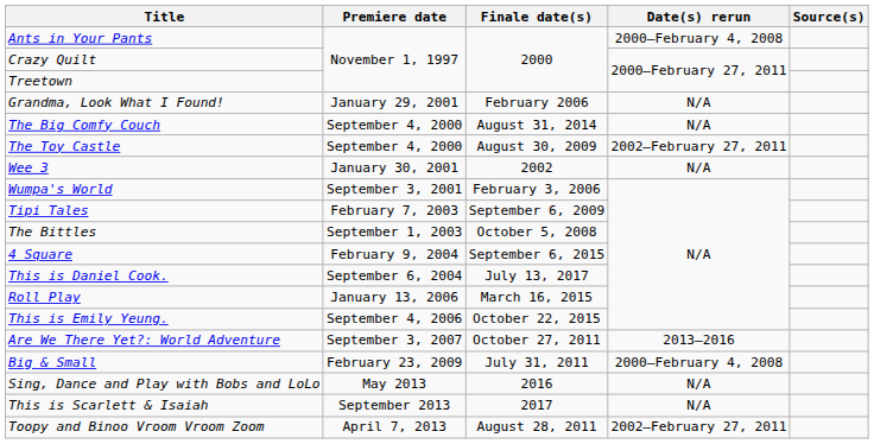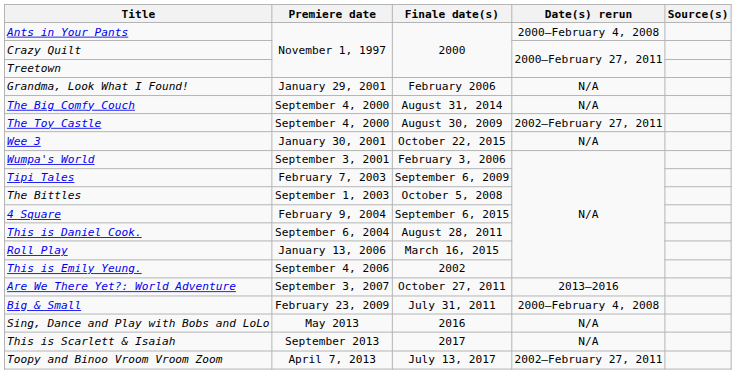 <table class="wikitable plainrowheaders sortable" style="text-align:center;">
 <tr>
 <th scope="col">Title</th>
 <th scope="col">Premiere date</th>
 <th scope="col">Finale date(s)</th>
 <th scope="col">Date(s) rerun</th>
 <th class="unsortable">Source(s)</th>
 </tr>
 <tr>
 <td scope="row" style="text-align:left;"><em><a href='#'>Ants in Your Pants</a></em></td>
 <td rowspan="3">November 1, 1997</td>
 <td rowspan="3">2000</td>
 <td>2000–February 4, 2008</td>
 <td></td>
 </tr>
 <tr>
 <td scope="row" style="text-align:left;"><em>Crazy Quilt</em></td>
 <td rowspan="2">2000–February 27, 2011</td>
 <td></td>
 </tr>
 <tr>
 <td scope="row" style="text-align:left;"><em>Treetown</em></td>
 <td></td>
 </tr>
 <tr>
 <td scope="row" style="text-align:left;"><em>Grandma, Look What I Found!</em></td>
 <td>January 29, 2001</td>
 <td>February 2006</td>
 <td>N/A</td>
 <td></td>
 </tr>
 <tr>
 <td scope="row" style="text-align:left;"><em><a href='#'>The Big Comfy Couch</a></em></td>
 <td>September 4, 2000</td>
 <td>August 31, 2014</td>
 <td>N/A</td>
 <td></td>
 </tr>
 <tr>
 <td scope="row" style="text-align:left;"><em><a href='#'>The Toy Castle</a></em></td>
 <td>September 4, 2000</td>
 <td>August 30, 2009</td>
 <td>2002–February 27, 2011</td>
 <td></td>
 </tr>
 <tr>
 <td scope="row" style="text-align:left;"><em><a href='#'>Wee 3</a></em></td>
 <td>January 30, 2001</td>
-<td>2002</td>
+<td>October 22, 2015</td>
 <td>N/A</td>
 <td></td>
 </tr>
 <tr>
 <td scope="row" style="text-align:left;"><em><a href='#'>Wumpa's World</a></em></td>
 <td>September 3, 2001</td>
 <td>February 3, 2006</td>
 <td rowspan="7">N/A</td>
 <td></td>
 </tr>
 <tr>
 <td scope="row" style="text-align:left;"><em><a href='#'>Tipi Tales</a></em></td>
 <td>February 7, 2003</td>
 <td>September 6, 2009</td>
 <td></td>
 </tr>
 <tr>
 <td scope="row" style="text-align:left;"><em>The Bittles</em></td>
 <td>September 1, 2003</td>
 <td>October 5, 2008</td>
 <td></td>
 </tr>
 <tr>
 <td scope="row" style="text-align:left;"><em><a href='#'>4 Square</a></em></td>
 <td>February 9, 2004</td>
 <td>September 6, 2015</td>
 <td></td>
 </tr>
 <tr>
 <td scope="row" style="text-align:left;"><em><a href='#'>This is Daniel Cook.</a></em></td>
 <td>September 6, 2004</td>
-<td>July 13, 2017</td>
+<td>August 28, 2011</td>
 <td></td>
 </tr>
 <tr>
 <td scope="row" style="text-align:left;"><em><a href='#'>Roll Play</a></em></td>
 <td>January 13, 2006</td>
 <td>March 16, 2015</td>
 <td></td>
 </tr>
 <tr>
 <td scope="row" style="text-align:left;"><em><a href='#'>This is Emily Yeung.</a></em></td>
 <td>September 4, 2006</td>
-<td>October 22, 2015</td>
+<td>2002</td>
 <td></td>
 </tr>
 <tr>
 <td scope="row" style="text-align:left;"><em><a href='#'>Are We There Yet?: World Adventure</a></em></td>
 <td>September 3, 2007</td>
 <td>October 27, 2011</td>
 <td>2013–2016</td>
 <td></td>
 </tr>
 <tr>
 <td scope="row" style="text-align:left;"><em><a href='#'>Big & Small</a></em></td>
 <td>February 23, 2009</td>
 <td>July 31, 2011</td>
 <td>2000–February 4, 2008</td>
 <td></td>
 </tr>
 <tr>
 <td scope="row" style="text-align:left;"><em>Sing, Dance and Play with Bobs and LoLo</em></td>
 <td>May 2013</td>
 <td>2016</td>
 <td>N/A</td>
 <td></td>
 </tr>
 <tr>
 <td scope="row" style="text-align:left;"><em>This is Scarlett & Isaiah</em></td>
 <td>September 2013</td>
 <td>2017</td>
 <td>N/A</td>
 <td></td>
 </tr>
 <tr>
 <td scope="row" style="text-align:left;"><em>Toopy and Binoo Vroom Vroom Zoom</em></td>
 <td>April 7, 2013</td>
-<td>August 28, 2011</td>
+<td>July 13, 2017</td>
 <td>2002–February 27, 2011</td>
 <td></td>
 </tr>
 </table>
